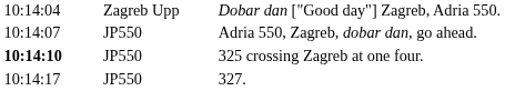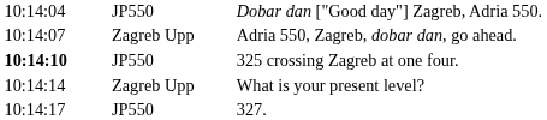 <table style="margin:auto; border:none; font-size:95%;" cellpadding="1">
 <tr>
 <th style="width:6.0em;"></th>
 <th style="width:7.0em;"></th>
 <th style="width:37.0em;"></th>
 </tr>
 <tr style="vertical-align:top;">
 <td>10:14:04</td>
-<td>Zagreb Upp</td>
+<td>JP550</td>
 <td><em>Dobar dan</em> ["Good day"] Zagreb, Adria 550.</td>
 </tr>
 <tr style="vertical-align:top;">
 <td>10:14:07</td>
-<td>JP550</td>
+<td>Zagreb Upp</td>
 <td>Adria 550, Zagreb, <em>dobar dan</em>, go ahead.</td>
 </tr>
 <tr style="vertical-align:top;">
 <td><strong>10:14:10</strong></td>
 <td>JP550</td>
 <td>325 crossing Zagreb at one four.</td>
 </tr>
 <tr style="vertical-align:top;">
+<td>10:14:14</td>
+<td>Zagreb Upp</td>
+<td>What is your present level?</td>
+</tr>
+<tr style="vertical-align:top;">
 <td>10:14:17</td>
 <td>JP550</td>
 <td>327.</td>
 </tr>
 </table>
